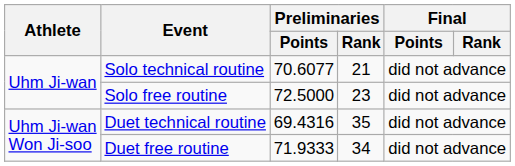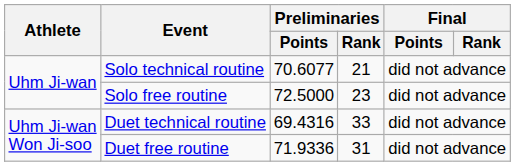 <table class=wikitable style="font-size:90%">
 <tr>
 <th rowspan="2">Athlete</th>
 <th rowspan="2">Event</th>
 <th colspan="2">Preliminaries</th>
 <th colspan="2">Final</th>
 </tr>
 <tr style="font-size:95%">
 <th>Points</th>
 <th>Rank</th>
 <th>Points</th>
 <th>Rank</th>
 </tr>
 <tr align=center>
 <td align=left rowspan=2><a href='#'>Uhm Ji-wan</a></td>
 <td align=left><a href='#'>Solo technical routine</a></td>
 <td>70.6077</td>
 <td>21</td>
 <td colspan=2>did not advance</td>
 </tr>
 <tr align=center>
 <td align=left><a href='#'>Solo free routine</a></td>
 <td>72.5000</td>
 <td>23</td>
 <td colspan=2>did not advance</td>
 </tr>
 <tr align=center>
 <td align=left rowspan=2><a href='#'>Uhm Ji-wan</a><br><a href='#'>Won Ji-soo</a></td>
 <td align=left><a href='#'>Duet technical routine</a></td>
 <td>69.4316</td>
-<td>35</td>
+<td>33</td>
 <td colspan=2>did not advance</td>
 </tr>
 <tr align=center>
 <td align=left><a href='#'>Duet free routine</a></td>
-<td>71.9333</td>
-<td>34</td>
+<td>71.9336</td>
+<td>31</td>
 <td colspan=2>did not advance</td>
 </tr>
 </table>
